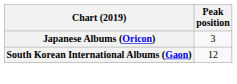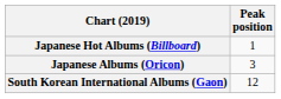 <table class="wikitable plainrowheaders" style="text-align:center">
 <tr>
 <th scope="col">Chart (2019)</th>
 <th scope="col">Peak<br> position</th>
+</tr>
+<tr>
+<th scope="row">Japanese Hot Albums (<em><a href='#'>Billboard</a></em>)</th>
+<td>1</td>
 </tr>
 <tr>
 <th scope="row">Japanese Albums (<a href='#'>Oricon</a>)</th>
 <td>3</td>
 </tr>
 <tr>
 <th scope="row">South Korean International Albums (<a href='#'>Gaon</a>)</th>
 <td>12</td>
 </tr>
 </table>
